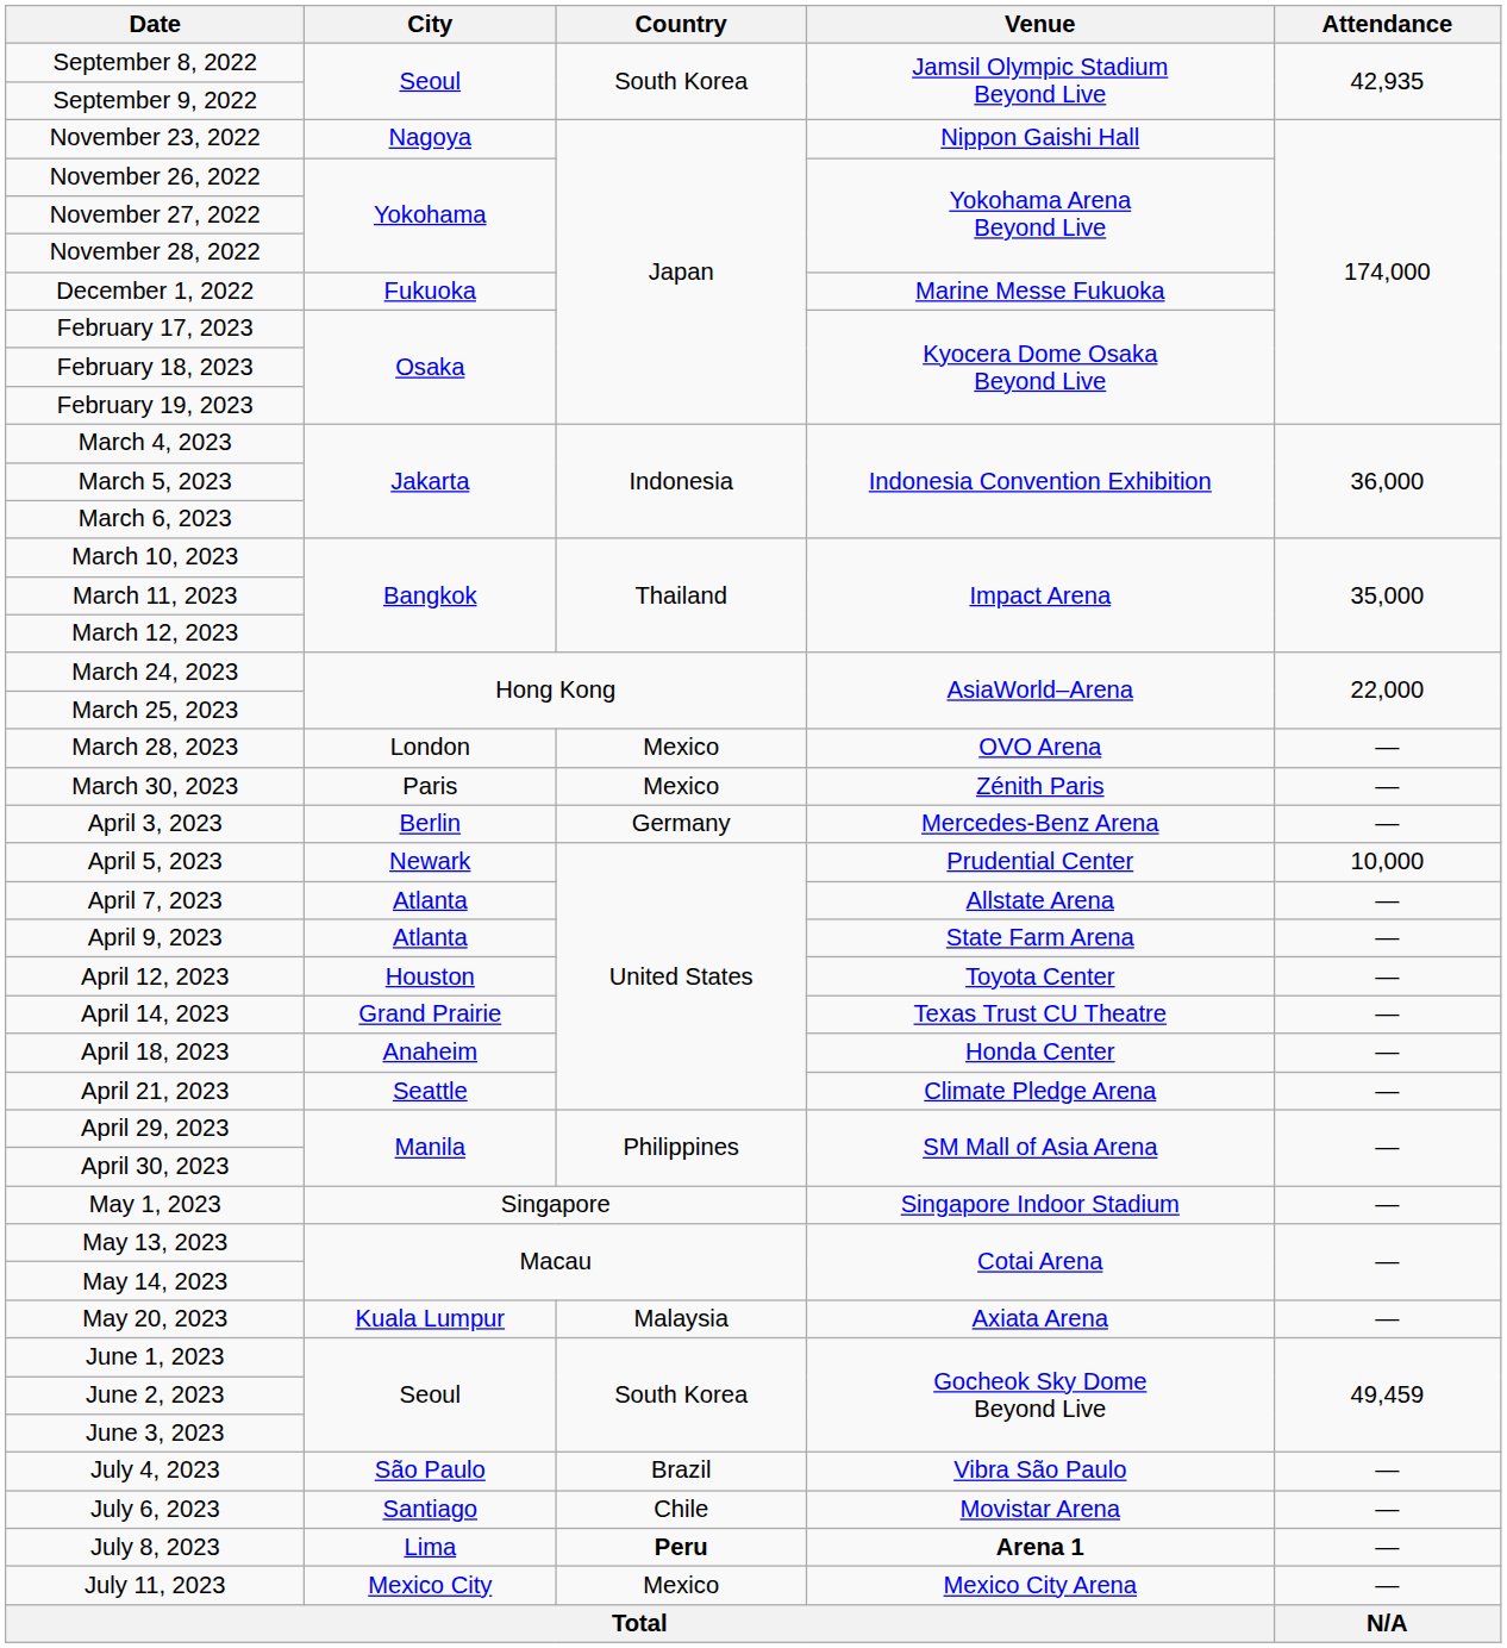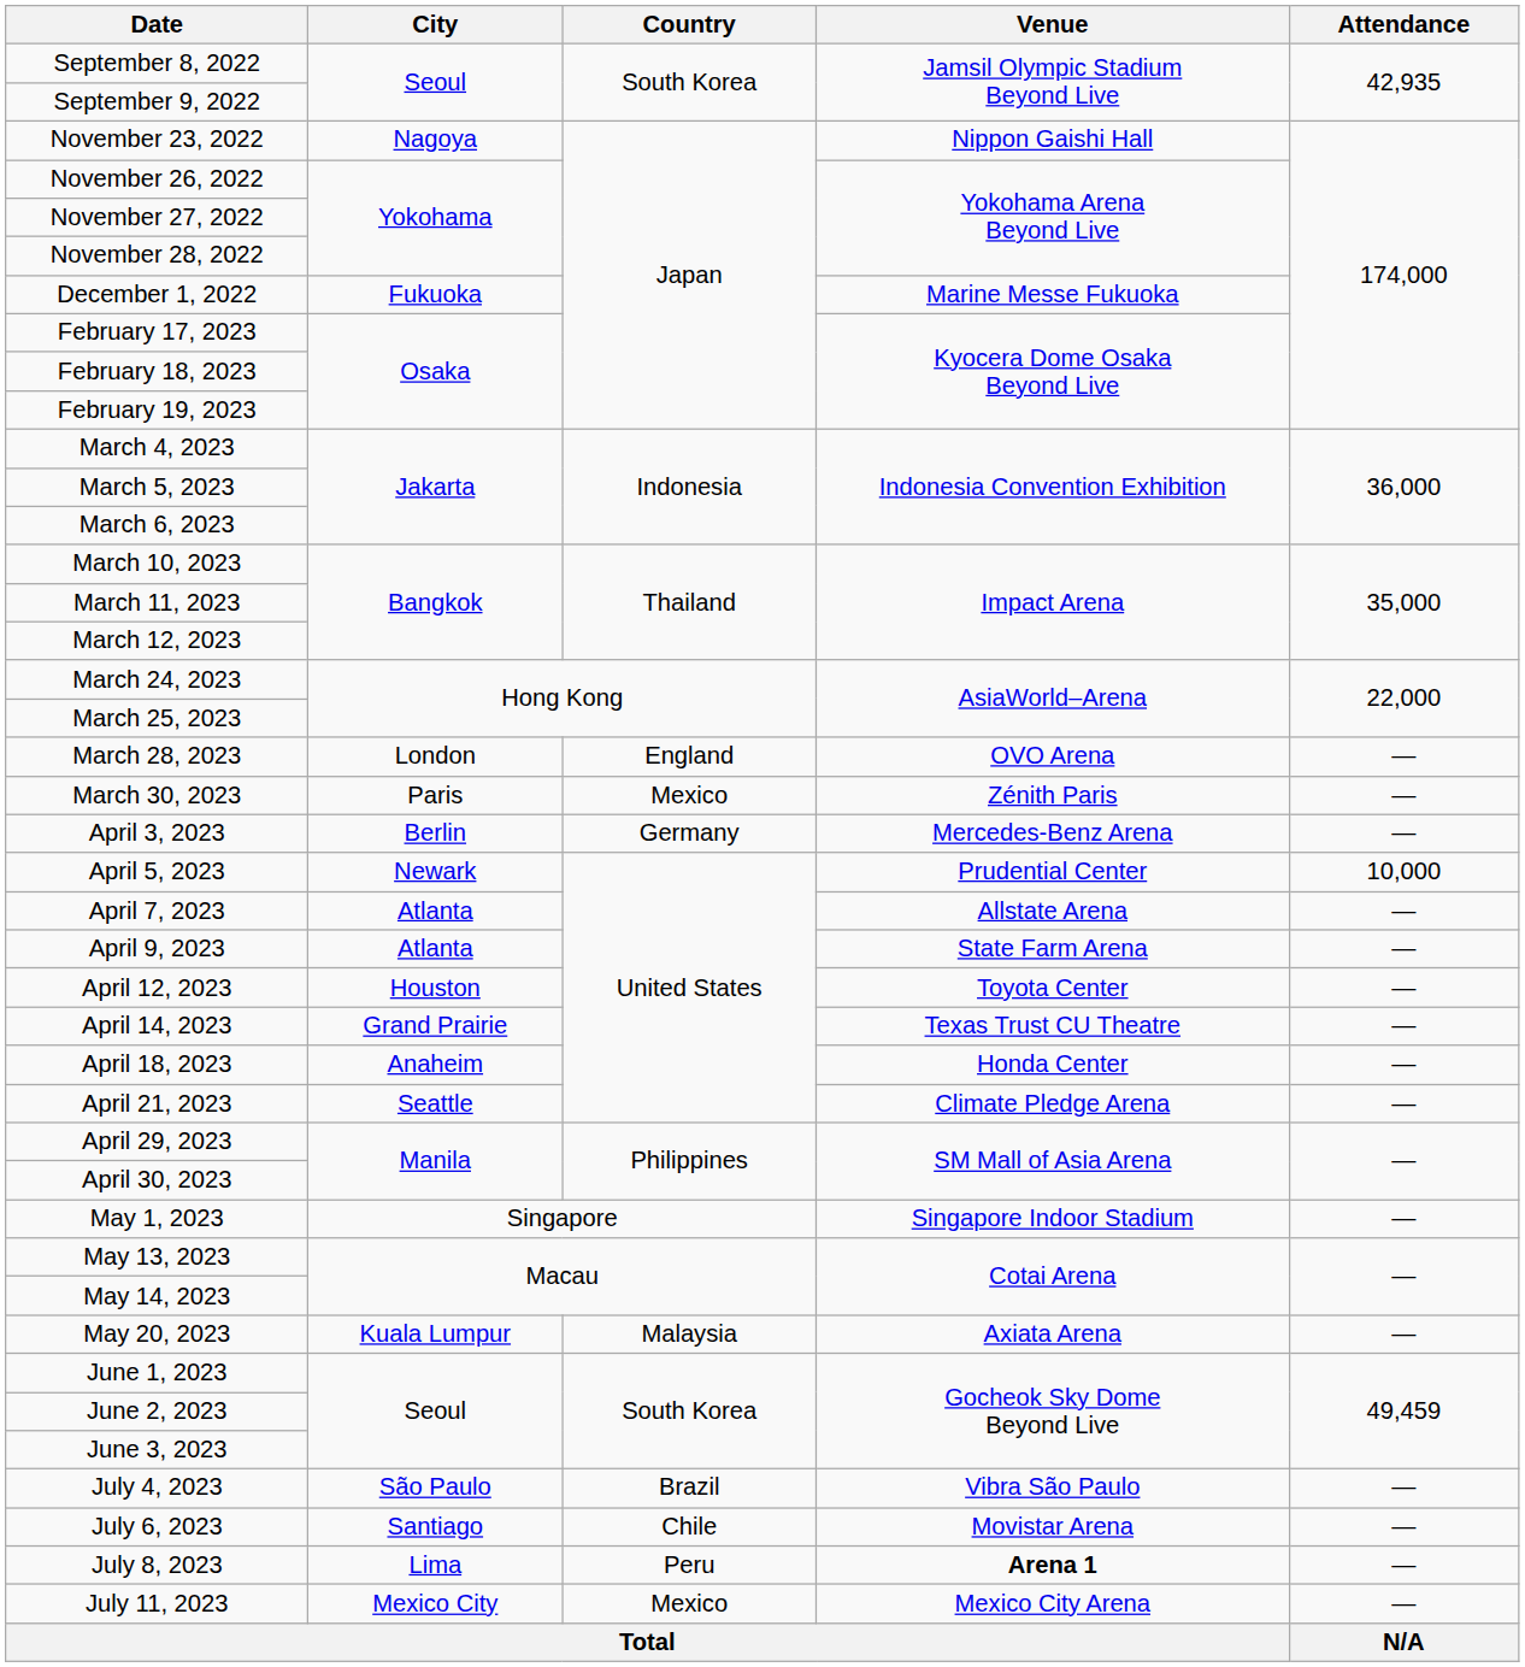 <table class="wikitable" style="text-align:center;">
 <tr>
 <th scope="col" style="width:12em;">Date</th>
 <th scope="col" style="width:10em;">City</th>
 <th scope="col" style="width:10em;">Country</th>
 <th scope="col" style="width:19em;">Venue</th>
 <th scope="col" style="width:9em;">Attendance</th>
 </tr>
 <tr>
 <td>September 8, 2022</td>
 <td rowspan="2"><a href='#'>Seoul</a></td>
 <td rowspan="2">South Korea</td>
 <td rowspan="2"><a href='#'>Jamsil Olympic Stadium</a><br><a href='#'>Beyond Live</a></td>
 <td rowspan="2">42,935</td>
 </tr>
 <tr>
 <td>September 9, 2022</td>
 </tr>
 <tr>
 <td>November 23, 2022</td>
 <td><a href='#'>Nagoya</a></td>
 <td rowspan="8">Japan</td>
 <td><a href='#'>Nippon Gaishi Hall</a></td>
 <td rowspan="8">174,000</td>
 </tr>
 <tr>
 <td>November 26, 2022</td>
 <td rowspan="3"><a href='#'>Yokohama</a></td>
 <td rowspan="3"><a href='#'>Yokohama Arena</a><br><a href='#'>Beyond Live</a></td>
 </tr>
 <tr>
 <td>November 27, 2022</td>
 </tr>
 <tr>
 <td>November 28, 2022</td>
 </tr>
 <tr>
 <td>December 1, 2022</td>
 <td><a href='#'>Fukuoka</a></td>
 <td><a href='#'>Marine Messe Fukuoka</a></td>
 </tr>
 <tr>
 <td>February 17, 2023</td>
 <td rowspan="3"><a href='#'>Osaka</a></td>
 <td rowspan="3"><a href='#'>Kyocera Dome Osaka</a><br><a href='#'>Beyond Live</a></td>
 </tr>
 <tr>
 <td>February 18, 2023</td>
 </tr>
 <tr>
 <td>February 19, 2023</td>
 </tr>
 <tr>
 <td>March 4, 2023</td>
 <td rowspan="3"><a href='#'>Jakarta</a></td>
 <td rowspan="3">Indonesia</td>
 <td rowspan="3"><a href='#'>Indonesia Convention Exhibition</a></td>
 <td rowspan="3">36,000</td>
 </tr>
 <tr>
 <td>March 5, 2023</td>
 </tr>
 <tr>
 <td>March 6, 2023</td>
 </tr>
 <tr>
 <td>March 10, 2023</td>
 <td rowspan="3"><a href='#'>Bangkok</a></td>
 <td rowspan="3">Thailand</td>
 <td rowspan="3"><a href='#'>Impact Arena</a></td>
 <td rowspan="3">35,000</td>
 </tr>
 <tr>
 <td>March 11, 2023</td>
 </tr>
 <tr>
 <td>March 12, 2023</td>
 </tr>
 <tr>
 <td>March 24, 2023</td>
 <td colspan="2" rowspan="2">Hong Kong</td>
 <td rowspan="2"><a href='#'>AsiaWorld–Arena</a></td>
 <td rowspan="2">22,000</td>
 </tr>
 <tr>
 <td>March 25, 2023</td>
 </tr>
 <tr>
 <td>March 28, 2023</td>
 <td>London</td>
-<td>Mexico</td>
+<td>England</td>
 <td><a href='#'>OVO Arena</a></td>
 <td>—</td>
 </tr>
 <tr>
 <td>March 30, 2023</td>
 <td>Paris</td>
 <td>Mexico</td>
 <td><a href='#'>Zénith Paris</a></td>
 <td>—</td>
 </tr>
 <tr>
 <td>April 3, 2023</td>
 <td><a href='#'>Berlin</a></td>
 <td>Germany</td>
 <td><a href='#'>Mercedes-Benz Arena</a></td>
 <td>—</td>
 </tr>
 <tr>
 <td>April 5, 2023</td>
 <td><a href='#'>Newark</a></td>
 <td rowspan="7">United States</td>
 <td><a href='#'>Prudential Center</a></td>
 <td>10,000</td>
 </tr>
 <tr>
 <td>April 7, 2023</td>
 <td><a href='#'>Atlanta</a></td>
 <td><a href='#'>Allstate Arena</a></td>
 <td>—</td>
 </tr>
 <tr>
 <td>April 9, 2023</td>
 <td><a href='#'>Atlanta</a></td>
 <td><a href='#'>State Farm Arena</a></td>
 <td>—</td>
 </tr>
 <tr>
 <td>April 12, 2023</td>
 <td><a href='#'>Houston</a></td>
 <td><a href='#'>Toyota Center</a></td>
 <td>—</td>
 </tr>
 <tr>
 <td>April 14, 2023</td>
 <td><a href='#'>Grand Prairie</a></td>
 <td><a href='#'>Texas Trust CU Theatre</a></td>
 <td>—</td>
 </tr>
 <tr>
 <td>April 18, 2023</td>
 <td><a href='#'>Anaheim</a></td>
 <td><a href='#'>Honda Center</a></td>
 <td>—</td>
 </tr>
 <tr>
 <td>April 21, 2023</td>
 <td><a href='#'>Seattle</a></td>
 <td><a href='#'>Climate Pledge Arena</a></td>
 <td>—</td>
 </tr>
 <tr>
 <td>April 29, 2023</td>
 <td rowspan="2"><a href='#'>Manila</a></td>
 <td rowspan="2">Philippines</td>
 <td rowspan="2"><a href='#'>SM Mall of Asia Arena</a></td>
 <td rowspan="2">—</td>
 </tr>
 <tr>
 <td>April 30, 2023</td>
 </tr>
 <tr>
 <td>May 1, 2023</td>
 <td colspan="2">Singapore</td>
 <td><a href='#'>Singapore Indoor Stadium</a></td>
 <td>—</td>
 </tr>
 <tr>
 <td>May 13, 2023</td>
 <td colspan="2" rowspan="2">Macau</td>
 <td rowspan="2"><a href='#'>Cotai Arena</a></td>
 <td rowspan="2">—</td>
 </tr>
 <tr>
 <td>May 14, 2023</td>
 </tr>
 <tr>
 <td>May 20, 2023</td>
 <td><a href='#'>Kuala Lumpur</a></td>
 <td>Malaysia</td>
 <td><a href='#'>Axiata Arena</a></td>
 <td>—</td>
 </tr>
 <tr>
 <td>June 1, 2023</td>
 <td rowspan="3">Seoul</td>
 <td rowspan="3">South Korea</td>
 <td rowspan="3"><a href='#'>Gocheok Sky Dome</a><br>Beyond Live</td>
 <td rowspan="3">49,459</td>
 </tr>
 <tr>
 <td>June 2, 2023</td>
 </tr>
 <tr>
 <td>June 3, 2023</td>
 </tr>
 <tr>
 <td>July 4, 2023</td>
 <td><a href='#'>São Paulo</a></td>
 <td>Brazil</td>
 <td><a href='#'>Vibra São Paulo</a></td>
 <td>—</td>
 </tr>
 <tr>
 <td>July 6, 2023</td>
 <td><a href='#'>Santiago</a></td>
 <td>Chile</td>
 <td><a href='#'>Movistar Arena</a></td>
 <td>—</td>
 </tr>
 <tr>
 <td>July 8, 2023</td>
 <td><a href='#'>Lima</a></td>
-<td><strong>Peru</strong></td>
+<td>Peru</td>
 <td><strong>Arena 1</strong></td>
 <td>—</td>
 </tr>
 <tr>
 <td>July 11, 2023</td>
 <td><a href='#'>Mexico City</a></td>
 <td>Mexico</td>
 <td><a href='#'>Mexico City Arena</a></td>
 <td>—</td>
 </tr>
 <tr>
 <th colspan="4">Total</th>
 <th>N/A</th>
 </tr>
 </table>
